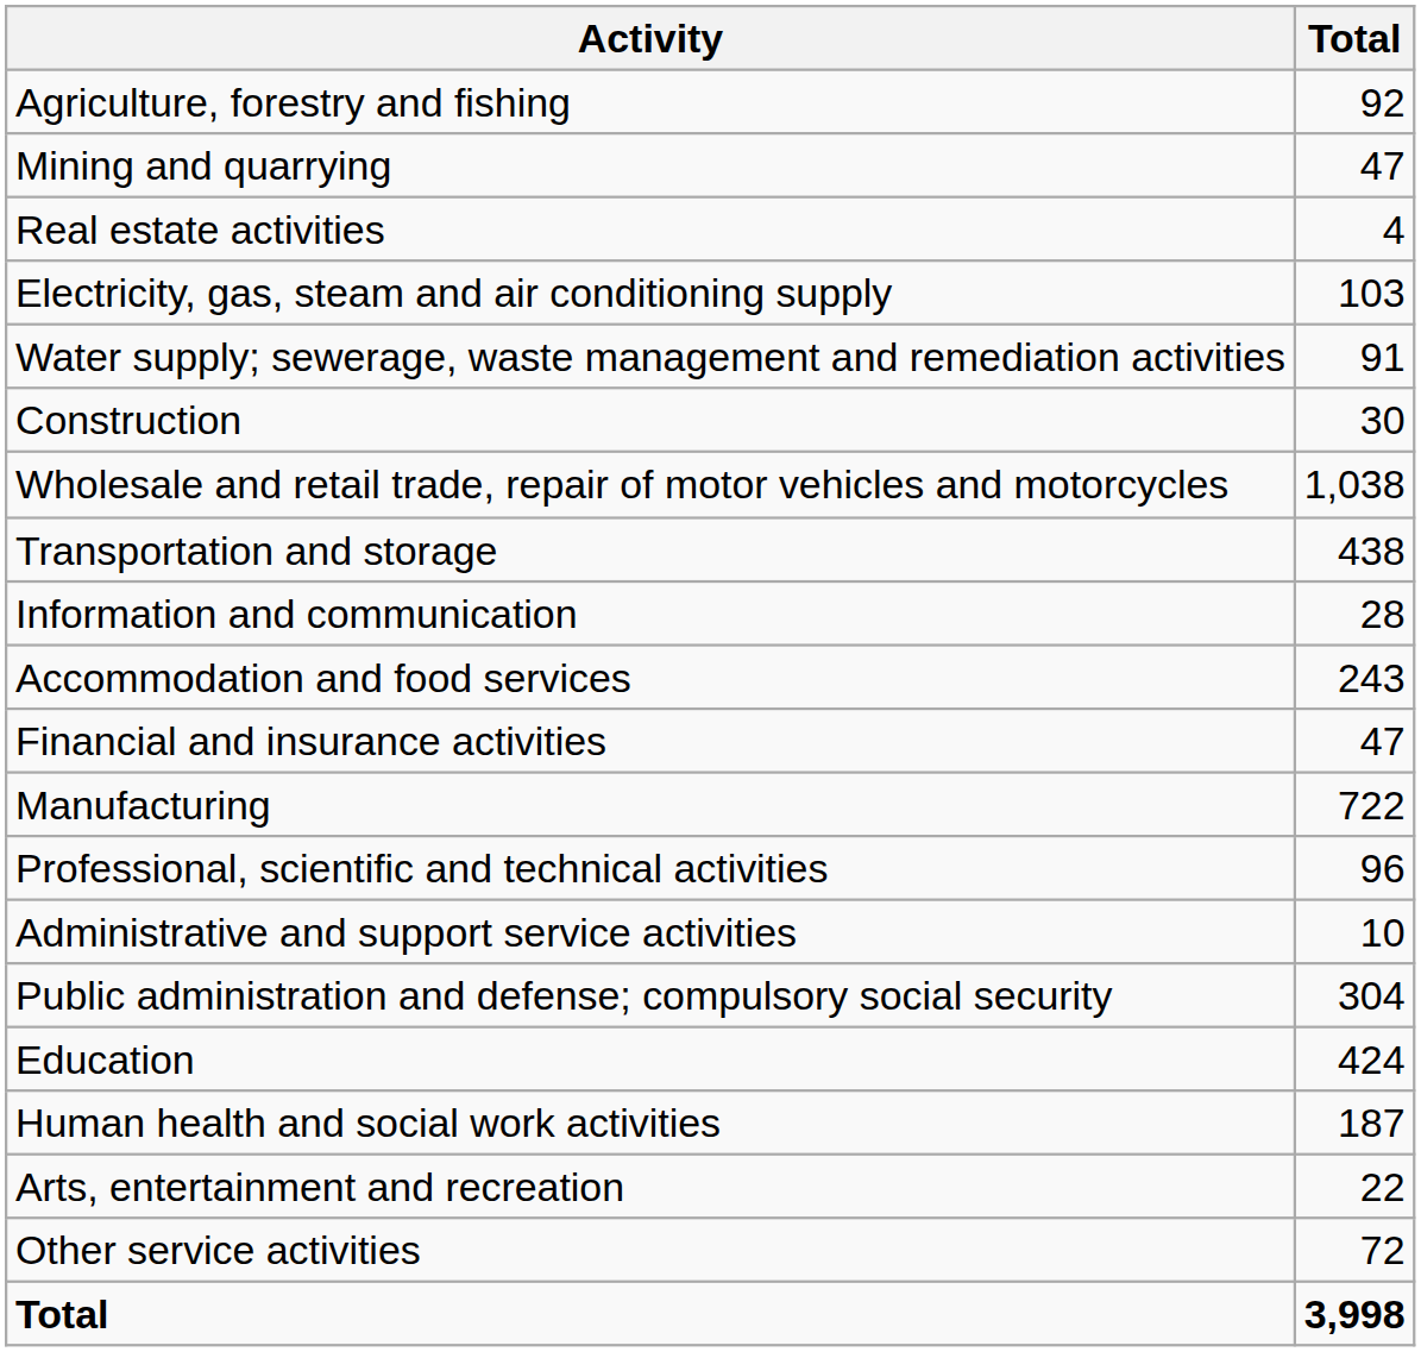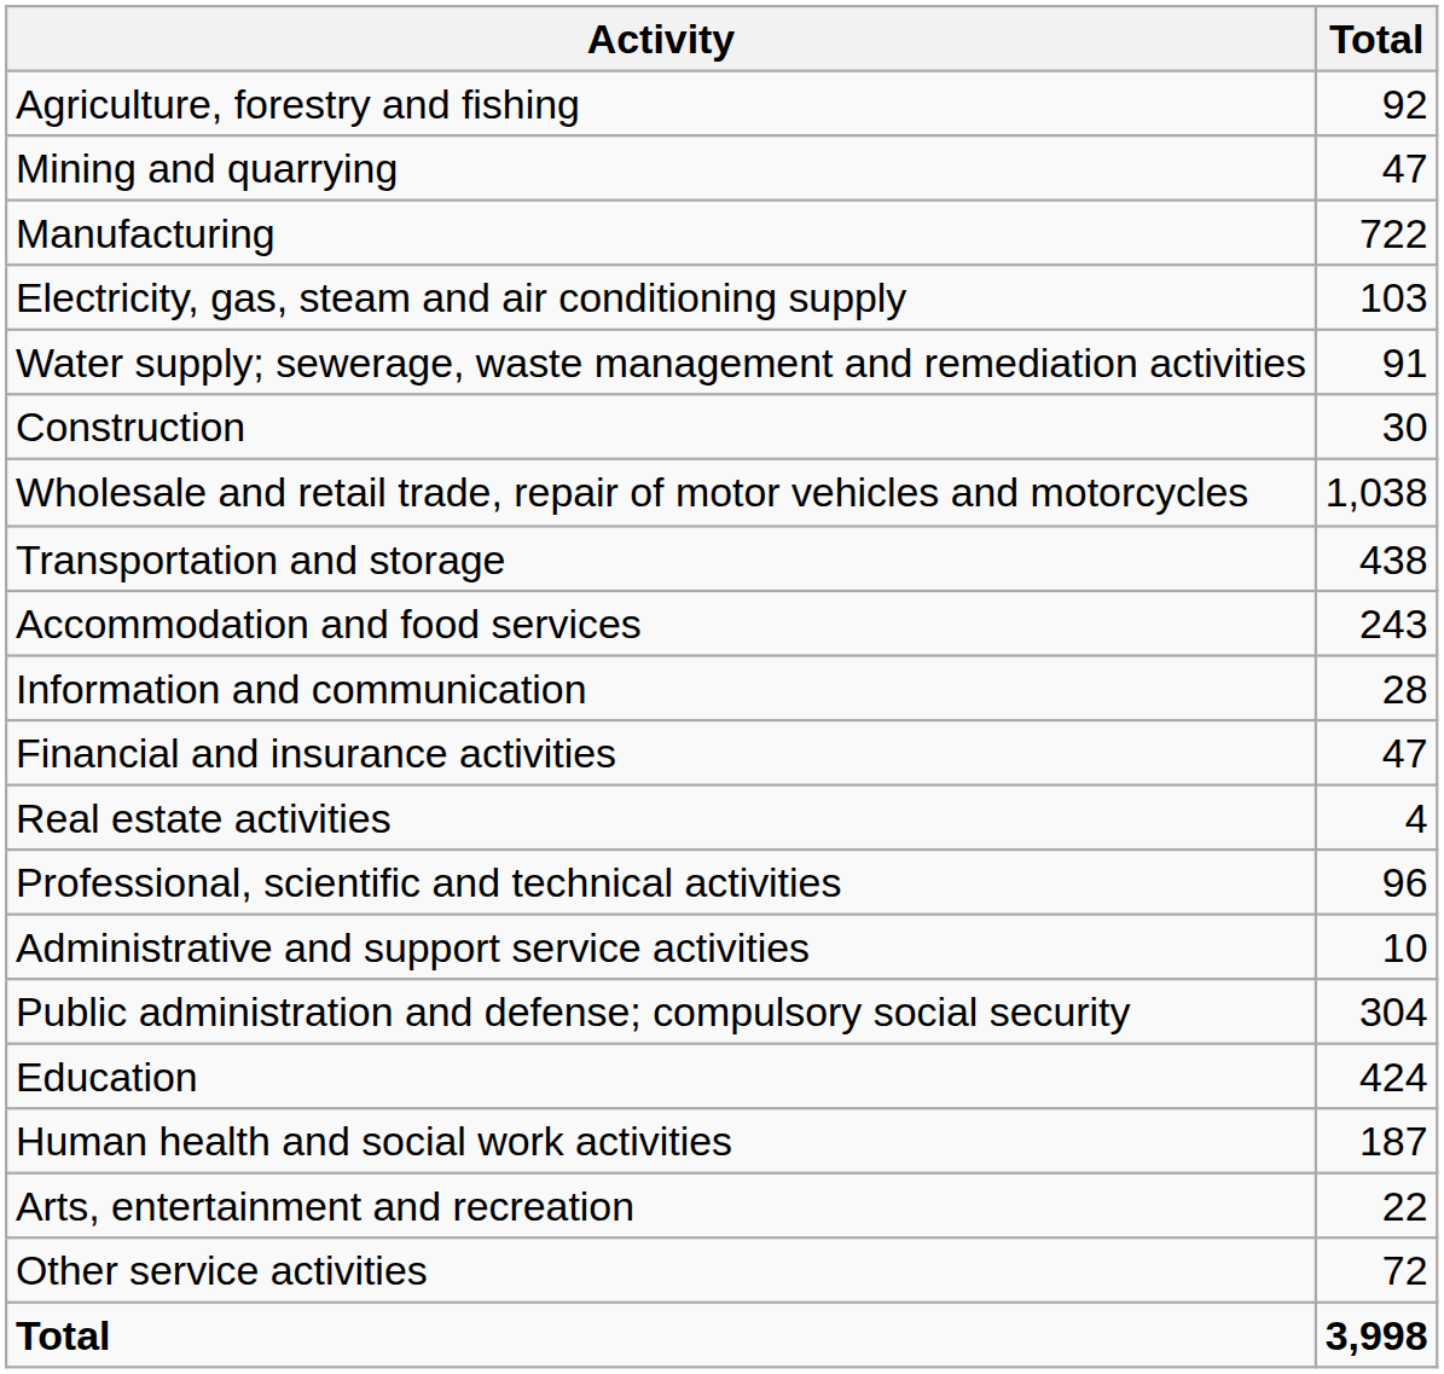 <table class="wikitable sortable" style="font-size:95%;">
 <tr>
 <th>Activity</th>
 <th>Total</th>
 </tr>
 <tr>
 <td>Agriculture, forestry and fishing</td>
 <td align="right">92</td>
 </tr>
 <tr>
 <td>Mining and quarrying</td>
 <td align="right">47</td>
 </tr>
 <tr>
-<td>Real estate activities</td>
-<td align="right">4</td>
+<td>Manufacturing</td>
+<td align="right">722</td>
 </tr>
 <tr>
 <td>Electricity, gas, steam and air conditioning supply</td>
 <td align="right">103</td>
 </tr>
 <tr>
 <td>Water supply; sewerage, waste management and remediation activities</td>
 <td align="right">91</td>
 </tr>
 <tr>
 <td>Construction</td>
 <td align="right">30</td>
 </tr>
 <tr>
 <td>Wholesale and retail trade, repair of motor vehicles and motorcycles</td>
 <td align="right">1,038</td>
 </tr>
 <tr>
 <td>Transportation and storage</td>
 <td align="right">438</td>
 </tr>
 <tr>
+<td>Accommodation and food services</td>
+<td align="right">243</td>
+</tr>
+<tr>
 <td>Information and communication</td>
 <td align="right">28</td>
-</tr>
-<tr>
-<td>Accommodation and food services</td>
-<td align="right">243</td>
 </tr>
 <tr>
 <td>Financial and insurance activities</td>
 <td align="right">47</td>
 </tr>
 <tr>
-<td>Manufacturing</td>
-<td align="right">722</td>
+<td>Real estate activities</td>
+<td align="right">4</td>
 </tr>
 <tr>
 <td>Professional, scientific and technical activities</td>
 <td align="right">96</td>
 </tr>
 <tr>
 <td>Administrative and support service activities</td>
 <td align="right">10</td>
 </tr>
 <tr>
 <td>Public administration and defense; compulsory social security</td>
 <td align="right">304</td>
 </tr>
 <tr>
 <td>Education</td>
 <td align="right">424</td>
 </tr>
 <tr>
 <td>Human health and social work activities</td>
 <td align="right">187</td>
 </tr>
 <tr>
 <td>Arts, entertainment and recreation</td>
 <td align="right">22</td>
 </tr>
 <tr>
 <td>Other service activities</td>
 <td align="right">72</td>
 </tr>
 <tr class="sortbottom">
 <td><strong>Total</strong></td>
 <td align="right"><strong>3,998</strong></td>
 </tr>
 </table>
